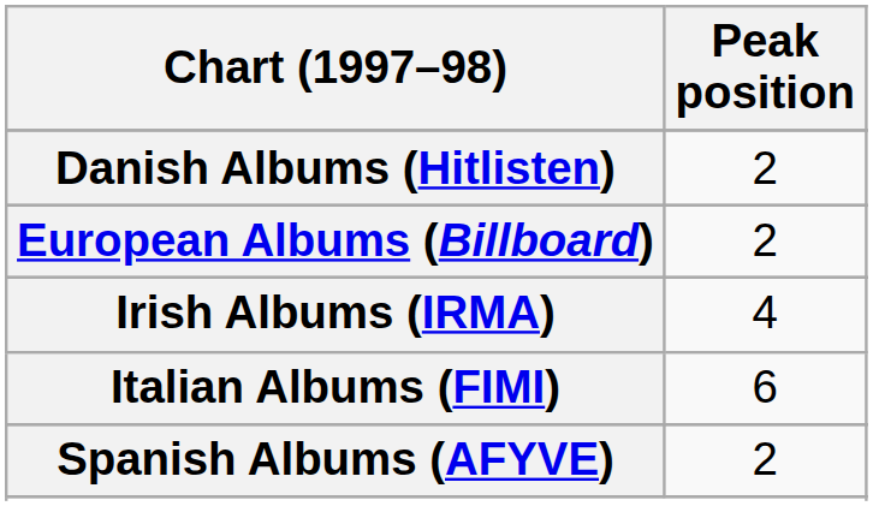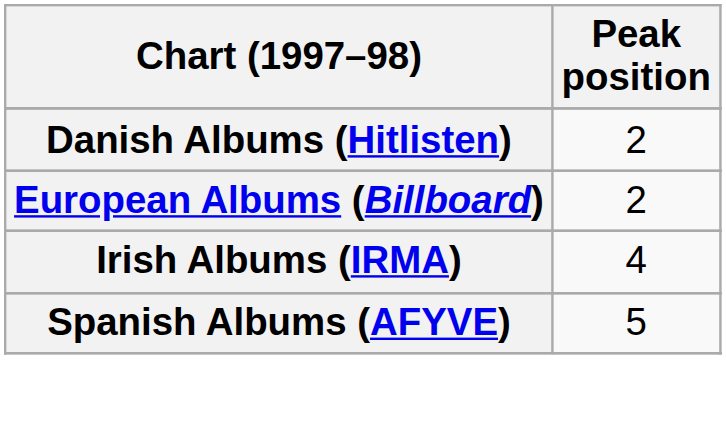 <table class="wikitable sortable plainrowheaders" style="text-align:center;">
 <tr>
 <th scope="col">Chart (1997–98)</th>
 <th scope="col">Peak<br>position</th>
 </tr>
 <tr>
 </tr>
 <tr>
 </tr>
 <tr>
 </tr>
 <tr>
 </tr>
 <tr>
 </tr>
 <tr>
 <th scope="row">Danish Albums (<a href='#'>Hitlisten</a>)</th>
 <td align="center">2</td>
 </tr>
 <tr>
 </tr>
 <tr>
 <th scope="row"><a href='#'>European Albums</a> (<em><a href='#'>Billboard</a></em>)</th>
 <td align="center">2</td>
 </tr>
 <tr>
 </tr>
 <tr>
 </tr>
 <tr>
 </tr>
 <tr>
 </tr>
 <tr>
 <th scope="row">Irish Albums (<a href='#'>IRMA</a>)</th>
 <td align="center">4</td>
 </tr>
 <tr>
-<th scope="row">Italian Albums (<a href='#'>FIMI</a>)</th>
-<td align="center">6</td>
-</tr>
-<tr>
 </tr>
 <tr>
 </tr>
 <tr>
 </tr>
 <tr>
 <th scope="row">Spanish Albums (<a href='#'>AFYVE</a>)</th>
-<td align="center">2</td>
+<td align="center">5</td>
 </tr>
 <tr>
 </tr>
 <tr>
 </tr>
 <tr>
 </tr>
 <tr>
 </tr>
 </table>
